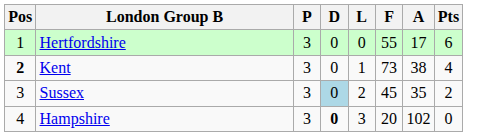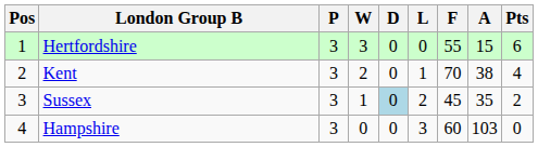 <table class="wikitable" style="font-size: 100%">
 <tr>
 <th width=20>Pos</th>
 <th width=250>London Group B</th>
 <th width=20>P</th>
+<th width=20>W</th>
 <th width=20>D</th>
 <th width=20>L</th>
 <th width=20>F</th>
 <th width=20>A</th>
 <th width=20>Pts</th>
 </tr>
 <tr align=center style="background: #CCFFCC;">
 <td>1</td>
 <td align="left"><a href='#'>Hertfordshire</a></td>
 <td>3</td>
+<td>3</td>
 <td>0</td>
 <td>0</td>
 <td>55</td>
-<td>17</td>
+<td>15</td>
 <td>6</td>
 </tr>
 <tr align=center>
-<td><strong>2</strong></td>
+<td>2</td>
 <td align="left"><a href='#'>Kent</a></td>
 <td>3</td>
+<td>2</td>
 <td>0</td>
 <td>1</td>
-<td>73</td>
+<td>70</td>
 <td>38</td>
 <td>4</td>
 </tr>
 <tr align=center>
 <td>3</td>
 <td align="left"><a href='#'>Sussex</a></td>
 <td>3</td>
+<td>1</td>
 <td style="background: lightblue;">0</td>
 <td>2</td>
 <td>45</td>
 <td>35</td>
 <td>2</td>
 </tr>
 <tr align=center>
 <td>4</td>
 <td align="left"><a href='#'>Hampshire</a></td>
 <td>3</td>
-<td><strong>0</strong></td>
+<td>0</td>
+<td>0</td>
 <td>3</td>
-<td>20</td>
-<td>102</td>
+<td>60</td>
+<td>103</td>
 <td>0</td>
 </tr>
 </table>
